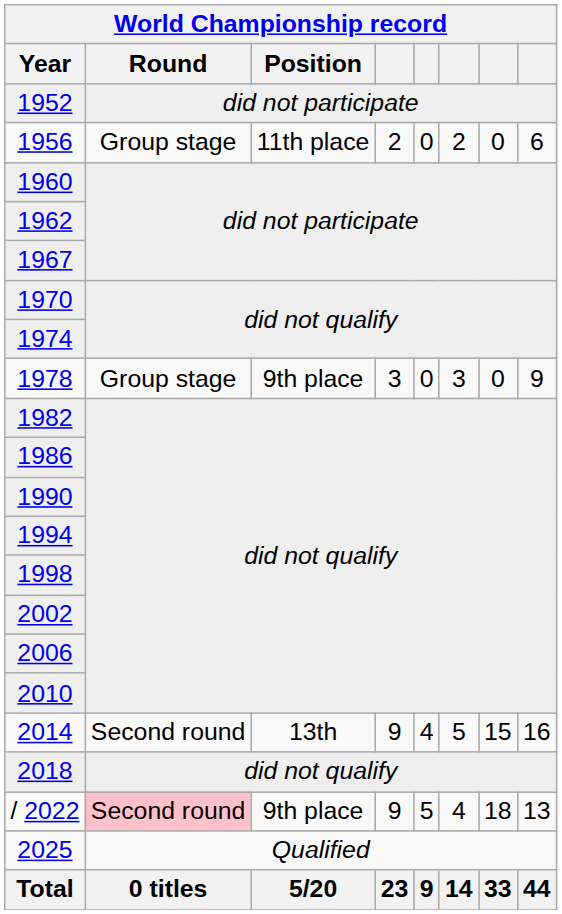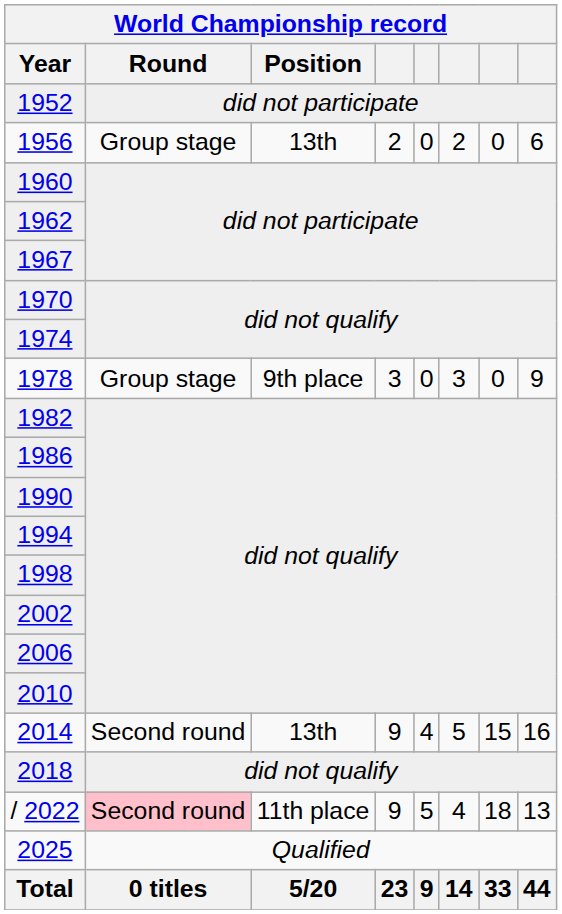 <table class="wikitable" style="text-align: center;">
 <tr>
 <th colspan=8><a href='#'>World Championship record</a></th>
 </tr>
 <tr>
 <th>Year</th>
 <th>Round</th>
 <th>Position</th>
 <th></th>
 <th></th>
 <th></th>
 <th></th>
 <th></th>
 </tr>
 <tr bgcolor="efefef">
 <td> <a href='#'>1952</a></td>
 <td colspan=7 align=center><em>did not participate</em></td>
 </tr>
 <tr>
 <td> <a href='#'>1956</a></td>
 <td>Group stage</td>
-<td>11th place</td>
+<td>13th</td>
 <td>2</td>
 <td>0</td>
 <td>2</td>
 <td>0</td>
 <td>6</td>
 </tr>
 <tr bgcolor="efefef">
 <td> <a href='#'>1960</a></td>
 <td colspan=7 rowspan=3 align=center><em>did not participate</em></td>
 </tr>
 <tr bgcolor="efefef">
 <td> <a href='#'>1962</a></td>
 </tr>
 <tr bgcolor="efefef">
 <td> <a href='#'>1967</a></td>
 </tr>
 <tr bgcolor="efefef">
 <td> <a href='#'>1970</a></td>
 <td colspan=7 rowspan=2 align=center><em>did not qualify</em></td>
 </tr>
 <tr bgcolor="efefef">
 <td> <a href='#'>1974</a></td>
 </tr>
 <tr>
 <td> <a href='#'>1978</a></td>
 <td>Group stage</td>
 <td>9th place</td>
 <td>3</td>
 <td>0</td>
 <td>3</td>
 <td>0</td>
 <td>9</td>
 </tr>
 <tr bgcolor="efefef">
 <td> <a href='#'>1982</a></td>
 <td colspan=7 rowspan=8 align=center><em>did not qualify</em></td>
 </tr>
 <tr bgcolor="efefef">
 <td> <a href='#'>1986</a></td>
 </tr>
 <tr bgcolor="efefef">
 <td> <a href='#'>1990</a></td>
 </tr>
 <tr bgcolor="efefef">
 <td> <a href='#'>1994</a></td>
 </tr>
 <tr bgcolor="efefef">
 <td> <a href='#'>1998</a></td>
 </tr>
 <tr bgcolor="efefef">
 <td> <a href='#'>2002</a></td>
 </tr>
 <tr bgcolor="efefef">
 <td> <a href='#'>2006</a></td>
 </tr>
 <tr bgcolor="efefef">
 <td> <a href='#'>2010</a></td>
 </tr>
 <tr>
 <td> <a href='#'>2014</a></td>
 <td>Second round</td>
 <td>13th</td>
 <td>9</td>
 <td>4</td>
 <td>5</td>
 <td>15</td>
 <td>16</td>
 </tr>
 <tr bgcolor="efefef">
 <td> <a href='#'>2018</a></td>
 <td colspan=7 align=center><em>did not qualify</em></td>
 </tr>
 <tr>
 <td>/ <a href='#'>2022</a></td>
 <td style="background: pink;">Second round</td>
-<td>9th place</td>
+<td>11th place</td>
 <td>9</td>
 <td>5</td>
 <td>4</td>
 <td>18</td>
 <td>13</td>
 </tr>
 <tr>
 <td> <a href='#'>2025</a></td>
 <td colspan=7 align=center><em>Qualified</em></td>
 </tr>
 <tr>
 <th>Total</th>
 <th>0 titles</th>
 <th>5/20</th>
 <th>23</th>
 <th>9</th>
 <th>14</th>
 <th>33</th>
 <th>44</th>
 </tr>
 </table>
